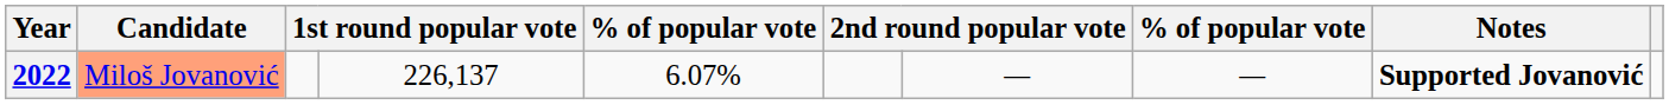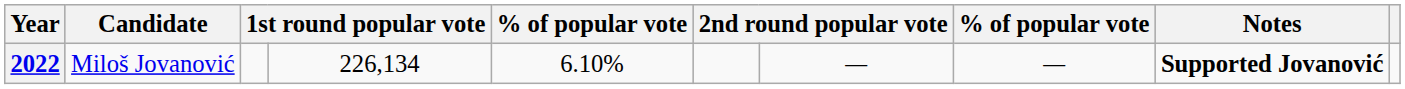 <table class="wikitable" style="text-align:center">
 <tr>
 <th>Year</th>
 <th>Candidate</th>
 <th colspan="2">1st round popular vote</th>
 <th>% of popular vote</th>
 <th colspan="2">2nd round popular vote</th>
 <th>% of popular vote</th>
 <th>Notes</th>
 <th></th>
 </tr>
 <tr>
 <th><a href='#'>2022</a></th>
-<td style="background: lightsalmon;"><a href='#'>Miloš Jovanović</a></td>
+<td><a href='#'>Miloš Jovanović</a></td>
 <td></td>
-<td>226,137</td>
-<td>6.07%</td>
+<td>226,134</td>
+<td>6.10%</td>
 <td></td>
 <td><em>—</em></td>
 <td><em>—</em></td>
 <td style="text-align: left"><strong>Supported Jovanović</strong></td>
 <td></td>
 </tr>
 </table>
